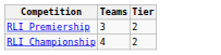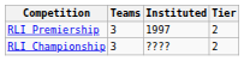 <table class="wikitable">
 <tr>
 <th>Competition</th>
 <th>Teams</th>
+<th>Instituted</th>
 <th>Tier</th>
 </tr>
 <tr>
 <td><a href='#'>RLI Premiership</a></td>
 <td>3</td>
+<td>1997</td>
 <td>2</td>
 </tr>
 <tr>
 <td><a href='#'>RLI Championship</a></td>
-<td>4</td>
+<td>3</td>
+<td>????</td>
 <td>2</td>
 </tr>
 </table>
